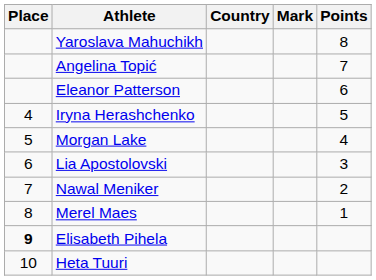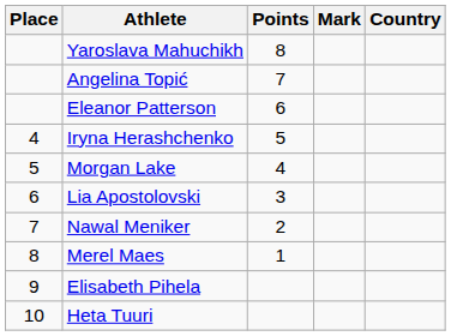 <table class="wikitable">
 <tr>
 <th>Place</th>
 <th>Athlete</th>
+<th>Points</th>
+<th>Mark</th>
 <th>Country</th>
-<th>Mark</th>
-<th>Points</th>
 </tr>
 <tr>
 <td align=center></td>
 <td><a href='#'>Yaroslava Mahuchikh</a></td>
+<td align=center>8</td>
 <td></td>
 <td></td>
-<td align=center>8</td>
 </tr>
 <tr>
 <td align=center></td>
 <td><a href='#'>Angelina Topić</a></td>
+<td align=center>7</td>
 <td></td>
 <td></td>
-<td align=center>7</td>
 </tr>
 <tr>
 <td align=center></td>
 <td><a href='#'>Eleanor Patterson</a></td>
+<td align=center>6</td>
 <td></td>
 <td></td>
-<td align=center>6</td>
 </tr>
 <tr>
 <td align=center>4</td>
 <td><a href='#'>Iryna Herashchenko</a></td>
+<td align=center>5</td>
 <td></td>
 <td></td>
-<td align=center>5</td>
 </tr>
 <tr>
 <td align=center>5</td>
 <td><a href='#'>Morgan Lake</a></td>
+<td align=center>4</td>
 <td></td>
 <td></td>
-<td align=center>4</td>
 </tr>
 <tr>
 <td align=center>6</td>
 <td><a href='#'>Lia Apostolovski</a></td>
+<td align=center>3</td>
 <td></td>
 <td></td>
-<td align=center>3</td>
 </tr>
 <tr>
 <td align=center>7</td>
 <td><a href='#'>Nawal Meniker</a></td>
+<td align=center>2</td>
 <td></td>
 <td></td>
-<td align=center>2</td>
 </tr>
 <tr>
 <td align=center>8</td>
 <td><a href='#'>Merel Maes</a></td>
+<td align=center>1</td>
 <td></td>
 <td></td>
-<td align=center>1</td>
 </tr>
 <tr>
-<td align=center><strong>9</strong></td>
+<td align=center>9</td>
 <td><a href='#'>Elisabeth Pihela</a></td>
+<td align=center></td>
 <td></td>
 <td></td>
-<td align=center></td>
 </tr>
 <tr>
 <td align=center>10</td>
 <td><a href='#'>Heta Tuuri</a></td>
+<td align=center></td>
 <td></td>
 <td></td>
-<td align=center></td>
 </tr>
 </table>
